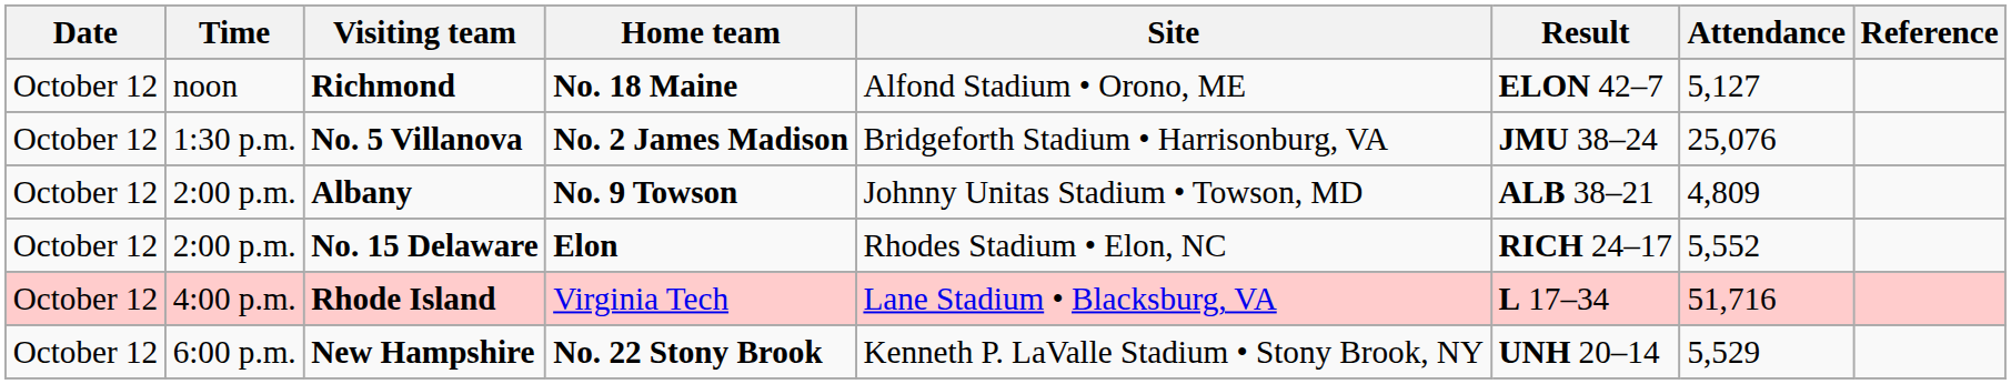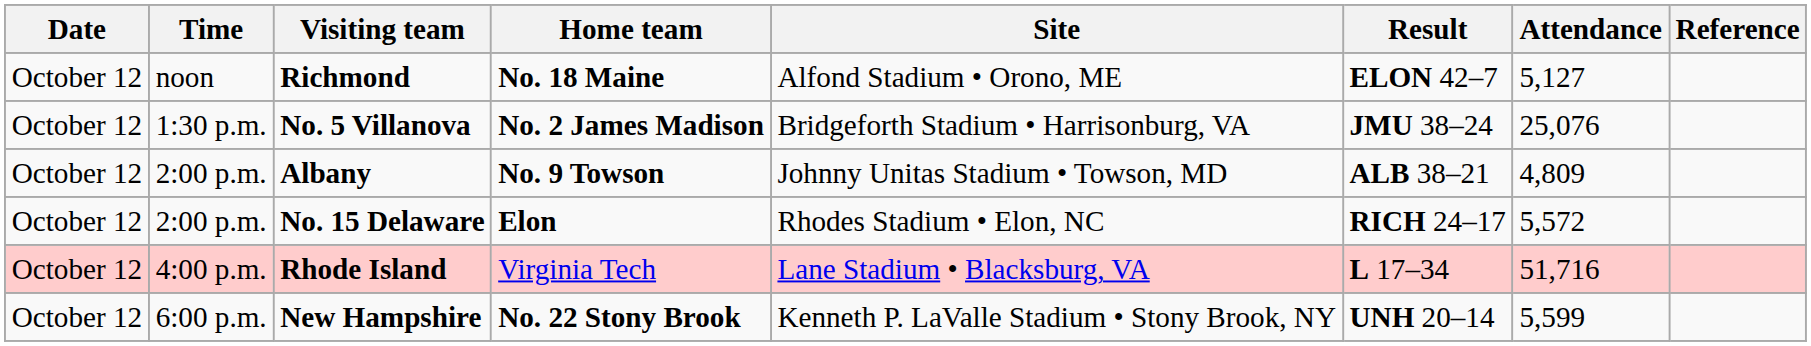 <table class="wikitable" style="font-size:95%;">
 <tr>
 <th>Date</th>
 <th>Time</th>
 <th>Visiting team</th>
 <th>Home team</th>
 <th>Site</th>
 <th>Result</th>
 <th>Attendance</th>
 <th class="unsortable">Reference</th>
 </tr>
 <tr bgcolor=>
 <td>October 12</td>
 <td>noon</td>
 <td><strong>Richmond</strong></td>
 <td><strong>No. 18 Maine</strong></td>
 <td>Alfond Stadium • Orono, ME</td>
 <td><strong>ELON</strong> 42–7</td>
 <td>5,127</td>
 <td></td>
 </tr>
 <tr bgcolor=>
 <td>October 12</td>
 <td>1:30 p.m.</td>
 <td><strong>No. 5 Villanova</strong></td>
 <td><strong>No. 2 James Madison</strong></td>
 <td>Bridgeforth Stadium • Harrisonburg, VA</td>
 <td><strong>JMU</strong> 38–24</td>
 <td>25,076</td>
 <td></td>
 </tr>
 <tr bgcolor=>
 <td>October 12</td>
 <td>2:00 p.m.</td>
 <td><strong>Albany</strong></td>
 <td><strong>No. 9 Towson</strong></td>
 <td>Johnny Unitas Stadium • Towson, MD</td>
 <td><strong>ALB</strong> 38–21</td>
 <td>4,809</td>
 <td></td>
 </tr>
 <tr bgcolor=>
 <td>October 12</td>
 <td>2:00 p.m.</td>
 <td><strong>No. 15 Delaware</strong></td>
 <td><strong>Elon</strong></td>
 <td>Rhodes Stadium • Elon, NC</td>
 <td><strong>RICH</strong> 24–17</td>
-<td>5,552</td>
+<td>5,572</td>
 <td></td>
 </tr>
 <tr bgcolor=#ffcccc>
 <td>October 12</td>
 <td>4:00 p.m.</td>
 <td><strong>Rhode Island</strong></td>
 <td><a href='#'>Virginia Tech</a></td>
 <td><a href='#'>Lane Stadium</a> • <a href='#'>Blacksburg, VA</a></td>
 <td><strong>L</strong> 17–34</td>
 <td>51,716</td>
 <td></td>
 </tr>
 <tr bgcolor=>
 <td>October 12</td>
 <td>6:00 p.m.</td>
 <td><strong>New Hampshire</strong></td>
 <td><strong>No. 22 Stony Brook</strong></td>
 <td>Kenneth P. LaValle Stadium • Stony Brook, NY</td>
 <td><strong>UNH</strong> 20–14</td>
-<td>5,529</td>
+<td>5,599</td>
 <td></td>
 </tr>
 </table>
